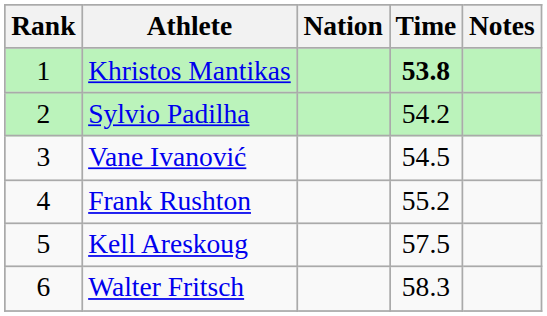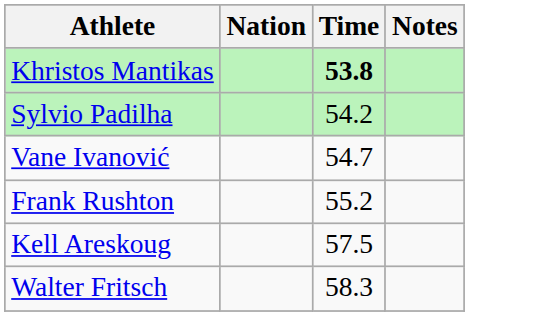 <table class="wikitable sortable" style="text-align:center">
 <tr>
-<th>Rank</th>
 <th>Athlete</th>
 <th>Nation</th>
 <th>Time</th>
 <th>Notes</th>
 </tr>
 <tr bgcolor=bbf3bb>
-<td>1</td>
 <td align=left><a href='#'>Khristos Mantikas</a></td>
 <td align=left></td>
 <td><strong>53.8</strong></td>
 <td></td>
 </tr>
 <tr bgcolor=bbf3bb>
-<td>2</td>
 <td align=left><a href='#'>Sylvio Padilha</a></td>
 <td align=left></td>
 <td>54.2</td>
 <td></td>
 </tr>
 <tr>
-<td>3</td>
 <td align=left><a href='#'>Vane Ivanović</a></td>
 <td align=left></td>
-<td>54.5</td>
+<td>54.7</td>
 <td></td>
 </tr>
 <tr>
-<td>4</td>
 <td align=left><a href='#'>Frank Rushton</a></td>
 <td align=left></td>
 <td>55.2</td>
 <td></td>
 </tr>
 <tr>
-<td>5</td>
 <td align=left><a href='#'>Kell Areskoug</a></td>
 <td align=left></td>
 <td>57.5</td>
 <td></td>
 </tr>
 <tr>
-<td>6</td>
 <td align=left><a href='#'>Walter Fritsch</a></td>
 <td align=left></td>
 <td>58.3</td>
 <td></td>
 </tr>
 </table>
